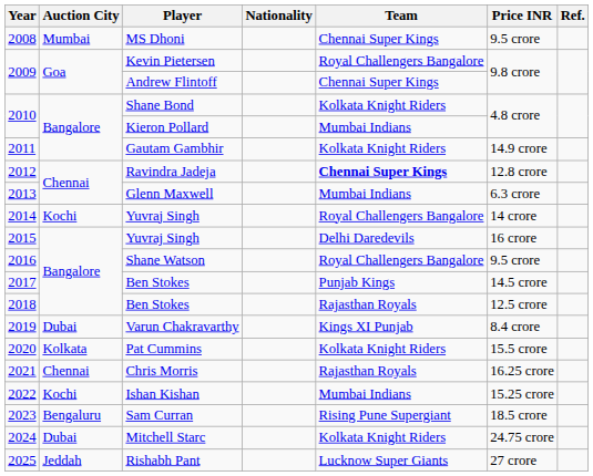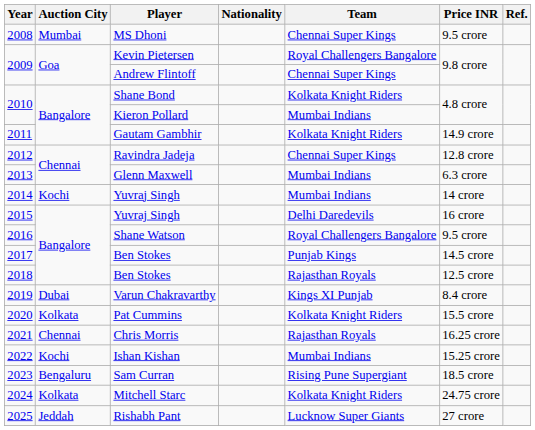 <table class="wikitable sortable">
 <tr>
 <th>Year</th>
 <th>Auction City</th>
 <th>Player</th>
 <th>Nationality</th>
 <th>Team</th>
 <th>Price INR</th>
 <th>Ref.</th>
 </tr>
 <tr>
 <td><a href='#'>2008</a></td>
 <td><a href='#'>Mumbai</a></td>
 <td><a href='#'>MS Dhoni</a></td>
 <td></td>
 <td><a href='#'>Chennai Super Kings</a></td>
 <td>9.5 crore</td>
 <td></td>
 </tr>
 <tr>
 <td rowspan=2><a href='#'>2009</a></td>
 <td rowspan=2><a href='#'>Goa</a></td>
 <td><a href='#'>Kevin Pietersen</a></td>
 <td></td>
 <td><a href='#'>Royal Challengers Bangalore</a></td>
 <td rowspan=2>9.8 crore</td>
 <td rowspan=2></td>
 </tr>
 <tr>
 <td><a href='#'>Andrew Flintoff</a></td>
 <td></td>
 <td><a href='#'>Chennai Super Kings</a></td>
 </tr>
 <tr>
 <td rowspan=2><a href='#'>2010</a></td>
 <td rowspan=3><a href='#'>Bangalore</a></td>
 <td><a href='#'>Shane Bond</a></td>
 <td></td>
 <td><a href='#'>Kolkata Knight Riders</a></td>
 <td rowspan=2>4.8 crore</td>
 <td rowspan=2></td>
 </tr>
 <tr>
 <td><a href='#'>Kieron Pollard</a></td>
 <td></td>
 <td><a href='#'>Mumbai Indians</a></td>
 </tr>
 <tr>
 <td><a href='#'>2011</a></td>
 <td><a href='#'>Gautam Gambhir</a></td>
 <td></td>
 <td><a href='#'>Kolkata Knight Riders</a></td>
 <td>14.9 crore</td>
 <td></td>
 </tr>
 <tr>
 <td><a href='#'>2012</a></td>
 <td rowspan=2><a href='#'>Chennai</a></td>
 <td><a href='#'>Ravindra Jadeja</a></td>
 <td></td>
-<td><strong><a href='#'>Chennai Super Kings</a></strong></td>
+<td><a href='#'>Chennai Super Kings</a></td>
 <td>12.8 crore</td>
 <td></td>
 </tr>
 <tr>
 <td><a href='#'>2013</a></td>
 <td><a href='#'>Glenn Maxwell</a></td>
 <td></td>
 <td><a href='#'>Mumbai Indians</a></td>
 <td>6.3 crore</td>
 <td></td>
 </tr>
 <tr>
 <td><a href='#'>2014</a></td>
 <td><a href='#'>Kochi</a></td>
 <td><a href='#'>Yuvraj Singh</a></td>
 <td></td>
-<td><a href='#'>Royal Challengers Bangalore</a></td>
+<td><a href='#'>Mumbai Indians</a></td>
 <td>14 crore</td>
 <td></td>
 </tr>
 <tr>
 <td><a href='#'>2015</a></td>
 <td rowspan=4><a href='#'>Bangalore</a></td>
 <td><a href='#'>Yuvraj Singh</a></td>
 <td></td>
 <td><a href='#'>Delhi Daredevils</a></td>
 <td>16 crore</td>
 <td></td>
 </tr>
 <tr>
 <td><a href='#'>2016</a></td>
 <td><a href='#'>Shane Watson</a></td>
 <td></td>
 <td><a href='#'>Royal Challengers Bangalore</a></td>
 <td>9.5 crore</td>
 <td></td>
 </tr>
 <tr>
 <td><a href='#'>2017</a></td>
 <td><a href='#'>Ben Stokes</a></td>
 <td></td>
 <td><a href='#'>Punjab Kings</a></td>
 <td>14.5 crore</td>
 <td></td>
 </tr>
 <tr>
 <td><a href='#'>2018</a></td>
 <td><a href='#'>Ben Stokes</a></td>
 <td></td>
 <td><a href='#'>Rajasthan Royals</a></td>
 <td>12.5 crore</td>
 <td></td>
 </tr>
 <tr>
 <td><a href='#'>2019</a></td>
 <td><a href='#'>Dubai</a></td>
 <td><a href='#'>Varun Chakravarthy</a></td>
 <td></td>
 <td><a href='#'>Kings XI Punjab</a></td>
 <td>8.4 crore</td>
 <td></td>
 </tr>
 <tr>
 <td><a href='#'>2020</a></td>
 <td><a href='#'>Kolkata</a></td>
 <td><a href='#'>Pat Cummins</a></td>
 <td></td>
 <td><a href='#'>Kolkata Knight Riders</a></td>
 <td>15.5 crore</td>
 <td></td>
 </tr>
 <tr>
 <td><a href='#'>2021</a></td>
 <td><a href='#'>Chennai</a></td>
 <td><a href='#'>Chris Morris</a></td>
 <td></td>
 <td><a href='#'>Rajasthan Royals</a></td>
 <td>16.25 crore</td>
 <td></td>
 </tr>
 <tr>
 <td><a href='#'>2022</a></td>
 <td><a href='#'>Kochi</a></td>
 <td><a href='#'>Ishan Kishan</a></td>
 <td></td>
 <td><a href='#'>Mumbai Indians</a></td>
 <td>15.25 crore</td>
 <td></td>
 </tr>
 <tr>
 <td><a href='#'>2023</a></td>
 <td><a href='#'>Bengaluru</a></td>
 <td><a href='#'>Sam Curran</a></td>
 <td></td>
 <td><a href='#'>Rising Pune Supergiant</a></td>
 <td>18.5 crore</td>
 <td></td>
 </tr>
 <tr>
 <td><a href='#'>2024</a></td>
-<td><a href='#'>Dubai</a></td>
+<td><a href='#'>Kolkata</a></td>
 <td><a href='#'>Mitchell Starc</a></td>
 <td></td>
 <td><a href='#'>Kolkata Knight Riders</a></td>
 <td>24.75 crore</td>
 <td></td>
 </tr>
 <tr>
 <td><a href='#'>2025</a></td>
 <td><a href='#'>Jeddah</a></td>
 <td><a href='#'>Rishabh Pant</a></td>
 <td></td>
 <td><a href='#'>Lucknow Super Giants</a></td>
 <td>27 crore</td>
 <td></td>
 </tr>
 </table>
